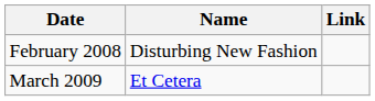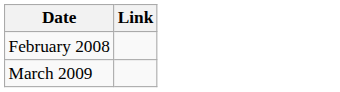 <table class="wikitable">
 <tr>
 <th>Date</th>
-<th>Name</th>
 <th>Link</th>
 </tr>
 <tr>
 <td>February 2008</td>
-<td>Disturbing New Fashion</td>
 <td></td>
 </tr>
 <tr>
 <td>March 2009</td>
-<td><a href='#'>Et Cetera</a></td>
 <td></td>
 </tr>
 </table>
